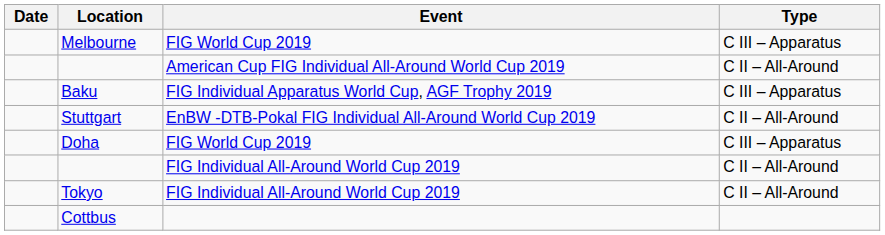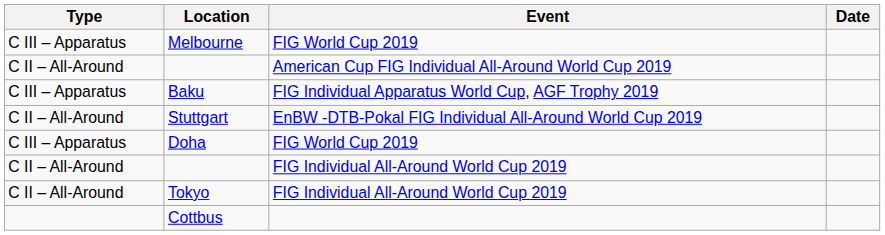 <table style="width:70%;" class="wikitable sortable">
 <tr>
-<th style="text-align:center;">Date</th>
+<th style="text-align:center;">Type</th>
 <th style="text-align:center;">Location</th>
 <th style="text-align:center;">Event</th>
-<th style="text-align:center;">Type</th>
+<th style="text-align:center;">Date</th>
 </tr>
 <tr>
-<td></td>
+<td>C III – Apparatus</td>
 <td> <a href='#'>Melbourne</a></td>
 <td><a href='#'>FIG World Cup 2019</a></td>
-<td>C III – Apparatus</td>
+<td></td>
 </tr>
 <tr>
-<td></td>
+<td>C II – All-Around</td>
 <td></td>
 <td><a href='#'>American Cup FIG Individual All-Around World Cup 2019</a></td>
-<td>C II – All-Around</td>
+<td></td>
 </tr>
 <tr>
-<td></td>
+<td>C III – Apparatus</td>
 <td> <a href='#'>Baku</a></td>
 <td><a href='#'>FIG Individual Apparatus World Cup</a>, <a href='#'>AGF Trophy 2019</a></td>
-<td>C III – Apparatus</td>
+<td></td>
 </tr>
 <tr>
-<td></td>
+<td>C II – All-Around</td>
 <td> <a href='#'>Stuttgart</a></td>
 <td><a href='#'>EnBW -DTB-Pokal FIG Individual All-Around World Cup 2019</a></td>
-<td>C II – All-Around</td>
+<td></td>
 </tr>
 <tr>
-<td></td>
+<td>C III – Apparatus</td>
 <td> <a href='#'>Doha</a></td>
 <td><a href='#'>FIG World Cup 2019</a></td>
-<td>C III – Apparatus</td>
+<td></td>
 </tr>
 <tr>
-<td></td>
+<td>C II – All-Around</td>
 <td></td>
 <td><a href='#'>FIG Individual All-Around World Cup 2019</a></td>
-<td>C II – All-Around</td>
+<td></td>
 </tr>
 <tr>
-<td></td>
+<td>C II – All-Around</td>
 <td> <a href='#'>Tokyo</a></td>
 <td><a href='#'>FIG Individual All-Around World Cup 2019</a></td>
-<td>C II – All-Around</td>
+<td></td>
 </tr>
 <tr>
 <td></td>
 <td> <a href='#'>Cottbus</a></td>
 <td></td>
 <td></td>
 </tr>
 </table>
